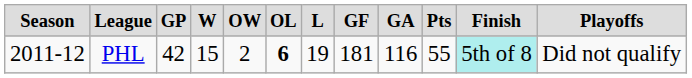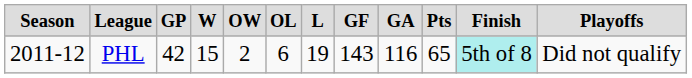 <table class="wikitable">
 <tr align="center" style="font-size: small; font-weight:bold; background-color:#dddddd; padding:5px;" |>
 <td>Season</td>
 <td>League</td>
 <td>GP</td>
 <td>W</td>
 <td>OW</td>
 <td>OL</td>
 <td>L</td>
 <td>GF</td>
 <td>GA</td>
 <td>Pts</td>
 <td>Finish</td>
 <td>Playoffs</td>
 </tr>
 <tr align="center">
 <td>2011-12</td>
 <td><a href='#'>PHL</a></td>
 <td>42</td>
 <td>15</td>
 <td>2</td>
-<td><strong>6</strong></td>
+<td>6</td>
 <td>19</td>
-<td>181</td>
+<td>143</td>
 <td>116</td>
-<td>55</td>
+<td>65</td>
 <td style="background: paleturquoise;">5th of 8</td>
 <td align="left">Did not qualify</td>
 </tr>
 </table>
